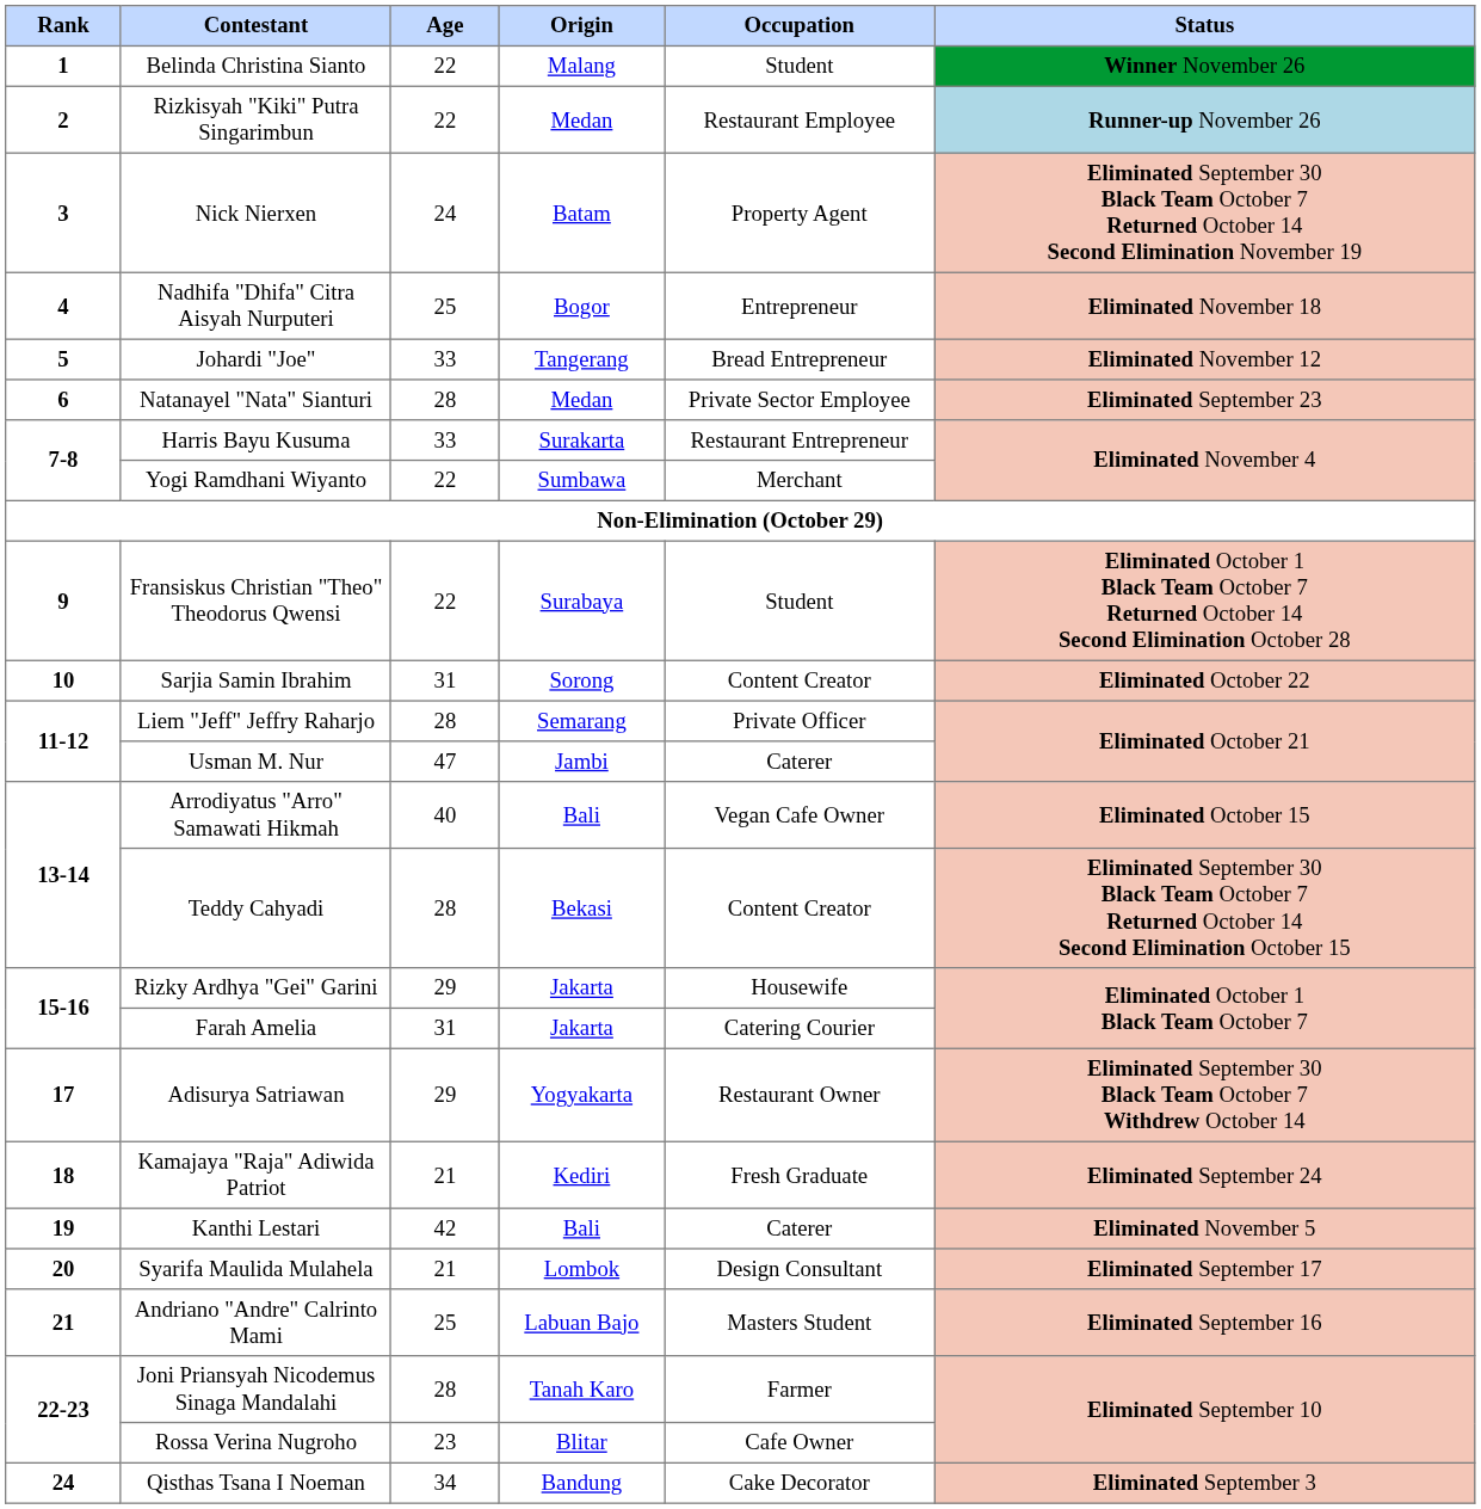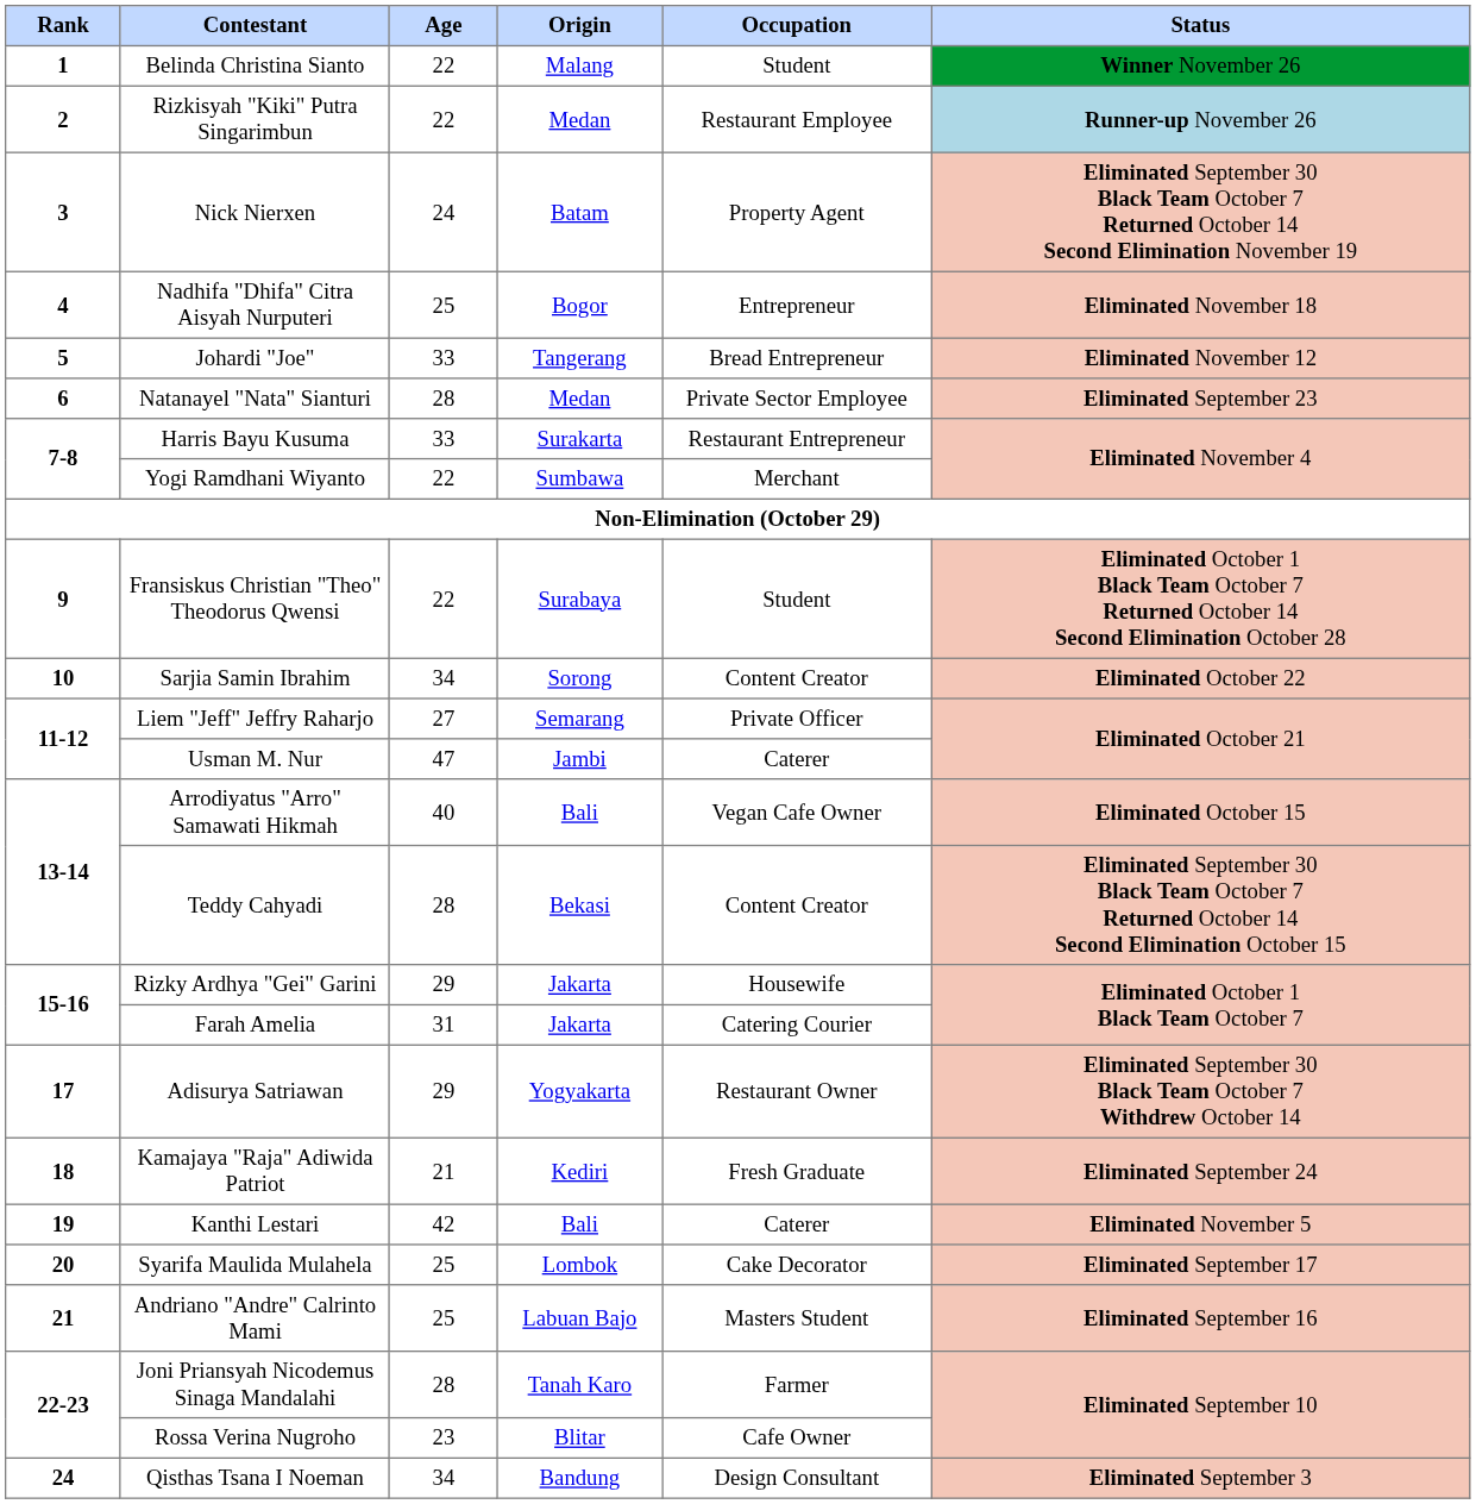 <table border="1" cellpadding="4" cellspacing="0" style="text-align:center; font-size:90%; border-collapse:collapse;" width=75%>
 <tr style="background:#C1D8FF;">
 <th style="width:4%; text-align:center;">Rank</th>
 <th style="width:10%;">Contestant</th>
 <th style="width:4%; text-align:center;">Age</th>
 <th style="width:4%; text-align:center;">Origin</th>
 <th style="width:10%;">Occupation</th>
 <th style="width:20%;">Status</th>
 </tr>
 <tr>
 <td><strong>1</strong></td>
 <td>Belinda Christina Sianto</td>
 <td>22</td>
 <td><a href='#'>Malang</a></td>
 <td>Student</td>
 <td style="background:#093;"><span><strong>Winner</strong> November 26</span></td>
 </tr>
 <tr>
 <td><strong>2</strong></td>
 <td>Rizkisyah "Kiki" Putra Singarimbun</td>
 <td>22</td>
 <td><a href='#'>Medan</a></td>
 <td>Restaurant Employee</td>
 <td style="background:lightblue;"><strong>Runner-up</strong> November 26</td>
 </tr>
 <tr>
 <td><strong>3</strong></td>
 <td>Nick Nierxen</td>
 <td>24</td>
 <td><a href='#'>Batam</a></td>
 <td>Property Agent</td>
 <td style="background:#f4c7b8; text-align:center;"><strong>Eliminated</strong> September 30<br><strong>Black Team</strong> October 7<br><strong>Returned</strong> October 14<br><strong>Second Elimination</strong> November 19</td>
 </tr>
 <tr>
 <td><strong>4</strong></td>
 <td>Nadhifa "Dhifa" Citra Aisyah Nurputeri</td>
 <td>25</td>
 <td><a href='#'>Bogor</a></td>
 <td>Entrepreneur</td>
 <td style="background:#f4c7b8; text-align:center;"><strong>Eliminated</strong> November 18</td>
 </tr>
 <tr>
 <td><strong>5</strong></td>
 <td>Johardi "Joe"</td>
 <td>33</td>
 <td><a href='#'>Tangerang</a></td>
 <td>Bread Entrepreneur</td>
 <td style="background:#f4c7b8; text-align:center;"><strong>Eliminated</strong> November 12</td>
 </tr>
 <tr>
 <td><strong>6</strong></td>
 <td>Natanayel "Nata" Sianturi</td>
 <td>28</td>
 <td><a href='#'>Medan</a></td>
 <td>Private Sector Employee</td>
 <td style="background:#f4c7b8; text-align:center;"><strong>Eliminated</strong> September 23</td>
 </tr>
 <tr>
 <td rowspan="2"><strong>7-8</strong></td>
 <td>Harris Bayu Kusuma</td>
 <td>33</td>
 <td><a href='#'>Surakarta</a></td>
 <td>Restaurant Entrepreneur</td>
 <td rowspan="2" style="background:#f4c7b8; text-align:center;"><strong>Eliminated</strong> November 4</td>
 </tr>
 <tr>
 <td>Yogi Ramdhani Wiyanto</td>
 <td>22</td>
 <td><a href='#'>Sumbawa</a></td>
 <td>Merchant</td>
 </tr>
 <tr>
 <td align=center colspan=6><strong>Non-Elimination (October 29)</strong></td>
 </tr>
 <tr>
 <td><strong>9</strong></td>
 <td>Fransiskus Christian "Theo" Theodorus Qwensi</td>
 <td>22</td>
 <td><a href='#'>Surabaya</a></td>
 <td>Student</td>
 <td style="background:#f4c7b8; text-align:center;"><strong>Eliminated</strong> October 1<br><strong>Black Team</strong> October 7<br><strong>Returned</strong> October 14<br><strong>Second Elimination</strong> October 28</td>
 </tr>
 <tr>
 <td><strong>10</strong></td>
 <td>Sarjia Samin Ibrahim</td>
-<td>31</td>
+<td>34</td>
 <td><a href='#'>Sorong</a></td>
 <td>Content Creator</td>
 <td style="background:#f4c7b8; text-align:center;"><strong>Eliminated</strong> October 22</td>
 </tr>
 <tr>
 <td rowspan="2"><strong>11-12</strong></td>
 <td>Liem "Jeff" Jeffry Raharjo</td>
-<td>28</td>
+<td>27</td>
 <td><a href='#'>Semarang</a></td>
 <td>Private Officer</td>
 <td rowspan="2" style="background:#f4c7b8; text-align:center;"><strong>Eliminated</strong> October 21</td>
 </tr>
 <tr>
 <td>Usman M. Nur</td>
 <td>47</td>
 <td><a href='#'>Jambi</a></td>
 <td>Caterer</td>
 </tr>
 <tr>
 <td rowspan="2"><strong>13-14</strong></td>
 <td>Arrodiyatus "Arro" Samawati Hikmah</td>
 <td>40</td>
 <td><a href='#'>Bali</a></td>
 <td>Vegan Cafe Owner</td>
 <td style="background:#f4c7b8; text-align:center;"><strong>Eliminated</strong> October 15</td>
 </tr>
 <tr>
 <td>Teddy Cahyadi</td>
 <td>28</td>
 <td><a href='#'>Bekasi</a></td>
 <td>Content Creator</td>
 <td style="background:#f4c7b8; text-align:center;"><strong>Eliminated</strong> September 30<br><strong>Black Team</strong> October 7<br><strong>Returned</strong> October 14<br><strong>Second Elimination</strong> October 15</td>
 </tr>
 <tr>
 <td rowspan="2"><strong>15-16</strong></td>
 <td>Rizky Ardhya "Gei" Garini</td>
 <td>29</td>
 <td><a href='#'>Jakarta</a></td>
 <td>Housewife</td>
 <td rowspan="2" style="background:#f4c7b8; text-align:center;"><strong>Eliminated</strong> October 1<br><strong>Black Team</strong> October 7<br></td>
 </tr>
 <tr>
 <td>Farah Amelia</td>
 <td>31</td>
 <td><a href='#'>Jakarta</a></td>
 <td>Catering Courier</td>
 </tr>
 <tr>
 <td><strong>17</strong></td>
 <td>Adisurya Satriawan</td>
 <td>29</td>
 <td><a href='#'>Yogyakarta</a></td>
 <td>Restaurant Owner</td>
 <td style="background:#f4c7b8; text-align:center;"><strong>Eliminated</strong> September 30<br><strong>Black Team</strong> October 7<br><strong>Withdrew</strong> October 14</td>
 </tr>
 <tr>
 <td><strong>18</strong></td>
 <td>Kamajaya "Raja" Adiwida Patriot</td>
 <td>21</td>
 <td><a href='#'>Kediri</a></td>
 <td>Fresh Graduate</td>
 <td style="background:#f4c7b8; text-align:center;"><strong>Eliminated</strong> September 24</td>
 </tr>
 <tr>
 <td><strong>19</strong></td>
 <td>Kanthi Lestari</td>
 <td>42</td>
 <td><a href='#'>Bali</a></td>
 <td>Caterer</td>
 <td style="background:#f4c7b8; text-align:center;"><strong>Eliminated</strong> November 5</td>
 </tr>
 <tr>
 <td><strong>20</strong></td>
 <td>Syarifa Maulida Mulahela</td>
-<td>21</td>
+<td>25</td>
 <td><a href='#'>Lombok</a></td>
-<td>Design Consultant</td>
+<td>Cake Decorator</td>
 <td style="background:#f4c7b8; text-align:center;"><strong>Eliminated</strong> September 17</td>
 </tr>
 <tr>
 <td><strong>21</strong></td>
 <td>Andriano "Andre" Calrinto Mami</td>
 <td>25</td>
 <td><a href='#'>Labuan Bajo</a></td>
 <td>Masters Student</td>
 <td style="background:#f4c7b8; text-align:center;"><strong>Eliminated</strong> September 16</td>
 </tr>
 <tr>
 <td rowspan="2"><strong>22-23</strong></td>
 <td>Joni Priansyah Nicodemus Sinaga Mandalahi</td>
 <td>28</td>
 <td><a href='#'>Tanah Karo</a></td>
 <td>Farmer</td>
 <td rowspan="2" style="background:#f4c7b8; text-align:center;"><strong>Eliminated</strong> September 10</td>
 </tr>
 <tr>
 <td>Rossa Verina Nugroho</td>
 <td>23</td>
 <td><a href='#'>Blitar</a></td>
 <td>Cafe Owner</td>
 </tr>
 <tr>
 <td><strong>24</strong></td>
 <td>Qisthas Tsana I Noeman</td>
 <td>34</td>
 <td><a href='#'>Bandung</a></td>
-<td>Cake Decorator</td>
+<td>Design Consultant</td>
 <td style="background:#f4c7b8; text-align:center;"><strong>Eliminated</strong> September 3</td>
 </tr>
 </table>
